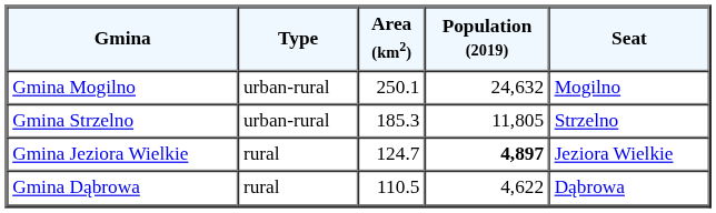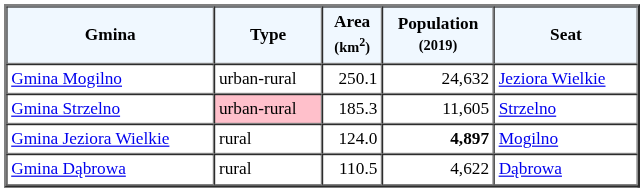 <table width="60%" border="2" cellpadding="3" cellspacing="0" style="font-size:90%;line-height:120%;">
 <tr bgcolor="F0F8FF">
 <td style="text-align:center;"><strong>Gmina</strong></td>
 <td style="text-align:center;"><strong>Type</strong></td>
 <td style="text-align:center;"><strong>Area<br><small>(km<sup>2</sup>)</small></strong></td>
 <td style="text-align:center;"><strong>Population<br><small>(2019)</small></strong></td>
 <td style="text-align:center;"><strong>Seat</strong></td>
 </tr>
 <tr>
 <td><a href='#'>Gmina Mogilno</a></td>
 <td>urban-rural</td>
 <td style="text-align:right;">250.1</td>
 <td style="text-align:right;">24,632</td>
-<td><a href='#'>Mogilno</a></td>
+<td><a href='#'>Jeziora Wielkie</a></td>
 </tr>
 <tr>
 <td><a href='#'>Gmina Strzelno</a></td>
-<td>urban-rural</td>
+<td style="background: pink;">urban-rural</td>
 <td style="text-align:right;">185.3</td>
-<td style="text-align:right;">11,805</td>
+<td style="text-align:right;">11,605</td>
 <td><a href='#'>Strzelno</a></td>
 </tr>
 <tr>
 <td><a href='#'>Gmina Jeziora Wielkie</a></td>
 <td>rural</td>
-<td style="text-align:right;">124.7</td>
+<td style="text-align:right;">124.0</td>
 <td style="text-align:right;"><strong>4,897</strong></td>
-<td><a href='#'>Jeziora Wielkie</a></td>
+<td><a href='#'>Mogilno</a></td>
 </tr>
 <tr>
 <td><a href='#'>Gmina Dąbrowa</a></td>
 <td>rural</td>
 <td style="text-align:right;">110.5</td>
 <td style="text-align:right;">4,622</td>
 <td><a href='#'>Dąbrowa</a></td>
 </tr>
 <tr>
 </tr>
 </table>
